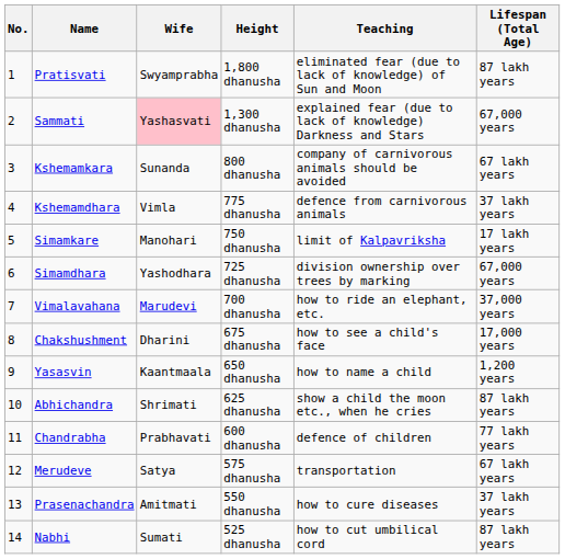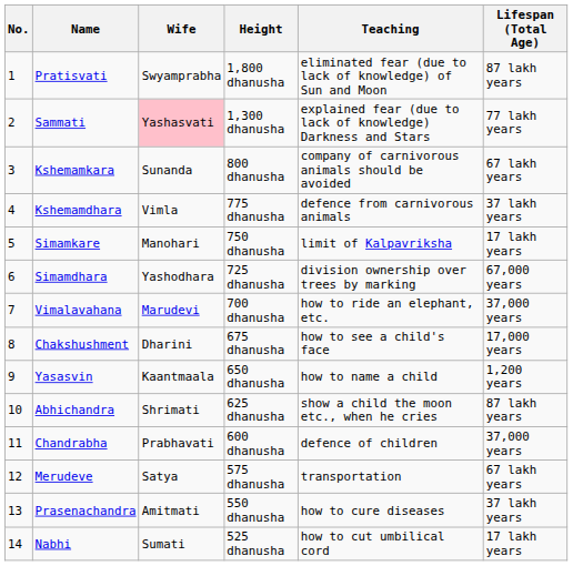 <table class="wikitable sortable">
 <tr>
 <th>No.</th>
 <th>Name</th>
 <th>Wife</th>
 <th>Height</th>
 <th>Teaching</th>
 <th>Lifespan (Total Age)</th>
 </tr>
 <tr>
 <td>1</td>
 <td><a href='#'>Pratisvati</a></td>
 <td>Swyamprabha</td>
 <td>1,800 dhanusha</td>
 <td>eliminated fear (due to lack of knowledge) of Sun and Moon</td>
 <td>87 lakh years</td>
 </tr>
 <tr>
 <td>2</td>
 <td><a href='#'>Sammati</a></td>
 <td style="background: pink;">Yashasvati</td>
 <td>1,300 dhanusha</td>
 <td>explained fear (due to lack of knowledge) Darkness and Stars</td>
-<td>67,000 years</td>
+<td>77 lakh years</td>
 </tr>
 <tr>
 <td>3</td>
 <td><a href='#'>Kshemamkara</a></td>
 <td>Sunanda</td>
 <td>800 dhanusha</td>
 <td>company of carnivorous animals should be avoided</td>
 <td>67 lakh years</td>
 </tr>
 <tr>
 <td>4</td>
 <td><a href='#'>Kshemamdhara</a></td>
 <td>Vimla</td>
 <td>775 dhanusha</td>
 <td>defence from carnivorous animals</td>
 <td>37 lakh years</td>
 </tr>
 <tr>
 <td>5</td>
 <td><a href='#'>Simamkare</a></td>
 <td>Manohari</td>
 <td>750 dhanusha</td>
 <td>limit of <a href='#'>Kalpavriksha</a></td>
 <td>17 lakh years</td>
 </tr>
 <tr>
 <td>6</td>
 <td><a href='#'>Simamdhara</a></td>
 <td>Yashodhara</td>
 <td>725 dhanusha</td>
 <td>division ownership over trees by marking</td>
 <td>67,000 years</td>
 </tr>
 <tr>
 <td>7</td>
 <td><a href='#'>Vimalavahana</a></td>
 <td><a href='#'>Marudevi</a></td>
 <td>700 dhanusha</td>
 <td>how to ride an elephant, etc.</td>
 <td>37,000 years</td>
 </tr>
 <tr>
 <td>8</td>
 <td><a href='#'>Chakshushment</a></td>
 <td>Dharini</td>
 <td>675 dhanusha</td>
 <td>how to see a child's face</td>
 <td>17,000 years</td>
 </tr>
 <tr>
 <td>9</td>
 <td><a href='#'>Yasasvin</a></td>
 <td>Kaantmaala</td>
 <td>650 dhanusha</td>
 <td>how to name a child</td>
 <td>1,200 years</td>
 </tr>
 <tr>
 <td>10</td>
 <td><a href='#'>Abhichandra</a></td>
 <td>Shrimati</td>
 <td>625 dhanusha</td>
 <td>show a child the moon etc., when he cries</td>
 <td>87 lakh years</td>
 </tr>
 <tr>
 <td>11</td>
 <td><a href='#'>Chandrabha</a></td>
 <td>Prabhavati</td>
 <td>600 dhanusha</td>
 <td>defence of children</td>
-<td>77 lakh years</td>
+<td>37,000 years</td>
 </tr>
 <tr>
 <td>12</td>
 <td><a href='#'>Merudeve</a></td>
 <td>Satya</td>
 <td>575 dhanusha</td>
 <td>transportation</td>
 <td>67 lakh years</td>
 </tr>
 <tr>
 <td>13</td>
 <td><a href='#'>Prasenachandra</a></td>
 <td>Amitmati</td>
 <td>550 dhanusha</td>
 <td>how to cure diseases</td>
 <td>37 lakh years</td>
 </tr>
 <tr>
 <td>14</td>
 <td><a href='#'>Nabhi</a></td>
 <td>Sumati</td>
 <td>525 dhanusha</td>
 <td>how to cut umbilical cord</td>
-<td>87 lakh years</td>
+<td>17 lakh years</td>
 </tr>
 </table>
